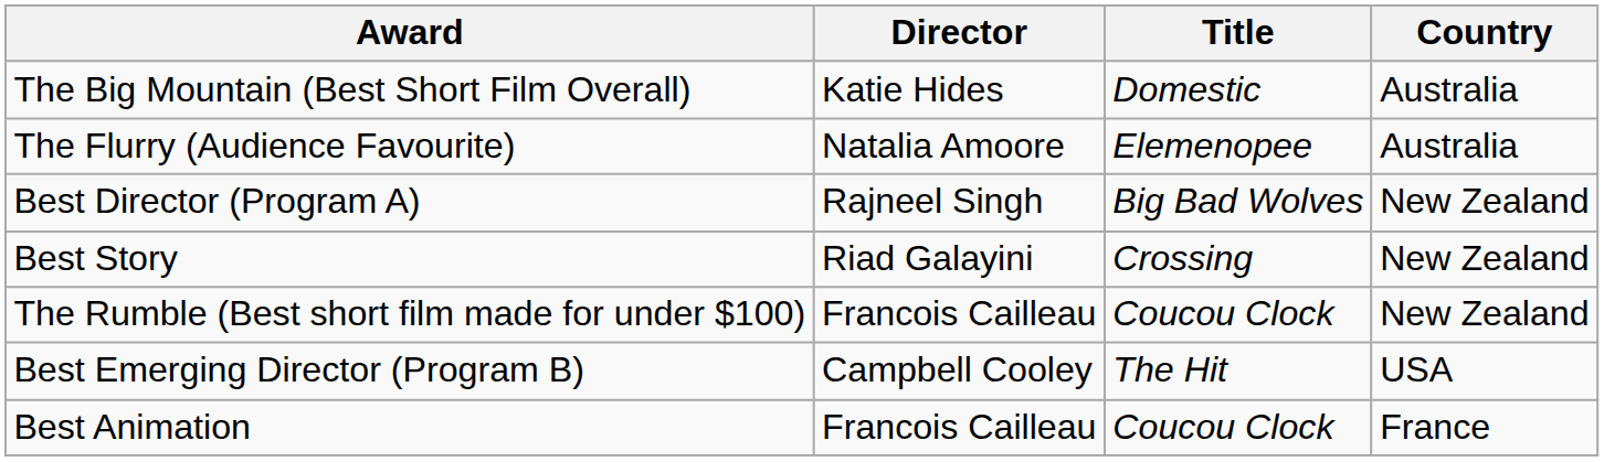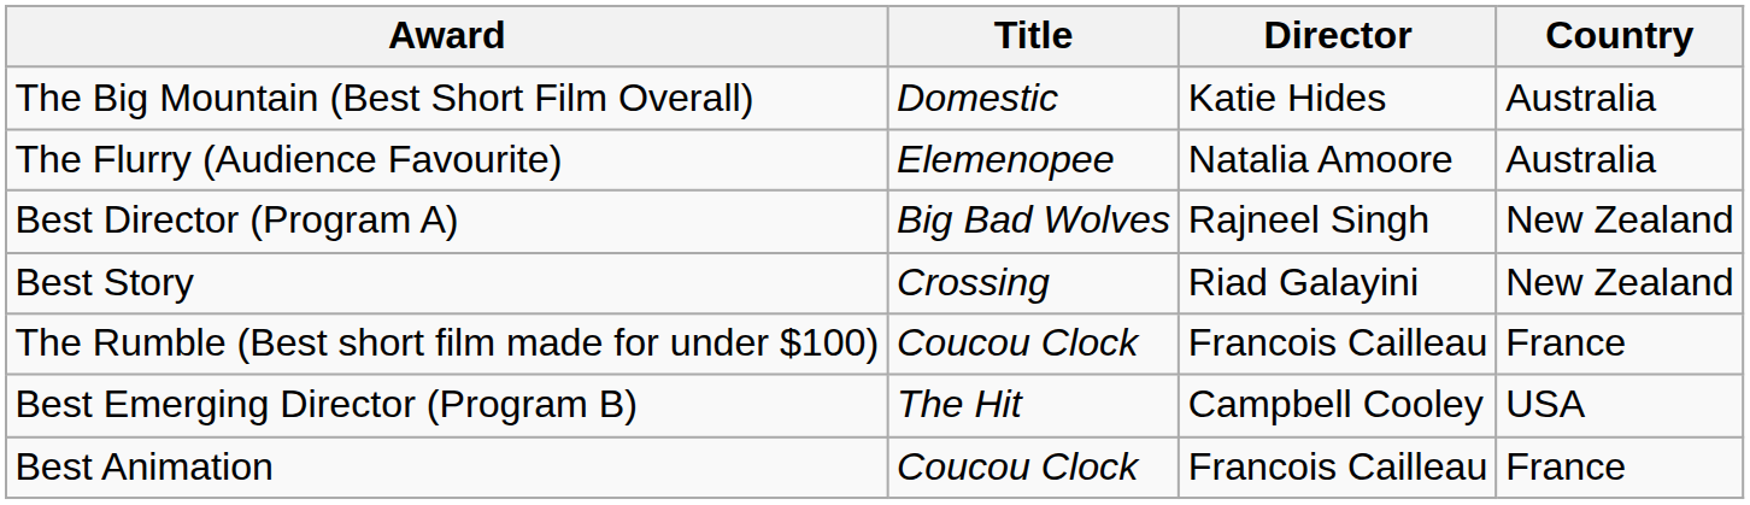 <table class="wikitable">
 <tr>
 <th>Award</th>
+<th>Title</th>
 <th>Director</th>
-<th>Title</th>
 <th>Country</th>
 </tr>
 <tr>
 <td>The Big Mountain (Best Short Film Overall)</td>
+<td><em>Domestic</em></td>
 <td>Katie Hides</td>
-<td><em>Domestic</em></td>
 <td>Australia</td>
 </tr>
 <tr>
 <td>The Flurry (Audience Favourite)</td>
+<td><em>Elemenopee</em></td>
 <td>Natalia Amoore</td>
-<td><em>Elemenopee</em></td>
 <td>Australia</td>
 </tr>
 <tr>
 <td>Best Director (Program A)</td>
+<td><em>Big Bad Wolves</em></td>
 <td>Rajneel Singh</td>
-<td><em>Big Bad Wolves</em></td>
 <td>New Zealand</td>
 </tr>
 <tr>
 <td>Best Story</td>
+<td><em>Crossing</em></td>
 <td>Riad Galayini</td>
-<td><em>Crossing</em></td>
 <td>New Zealand</td>
 </tr>
 <tr>
 <td>The Rumble (Best short film made for under $100)</td>
+<td><em>Coucou Clock</em></td>
 <td>Francois Cailleau</td>
-<td><em>Coucou Clock</em></td>
-<td>New Zealand</td>
+<td>France</td>
 </tr>
 <tr>
 <td>Best Emerging Director (Program B)</td>
+<td><em>The Hit</em></td>
 <td>Campbell Cooley</td>
-<td><em>The Hit</em></td>
 <td>USA</td>
 </tr>
 <tr>
 <td>Best Animation</td>
+<td><em>Coucou Clock</em></td>
 <td>Francois Cailleau</td>
-<td><em>Coucou Clock</em></td>
 <td>France</td>
 </tr>
 </table>
